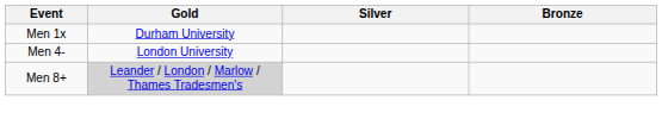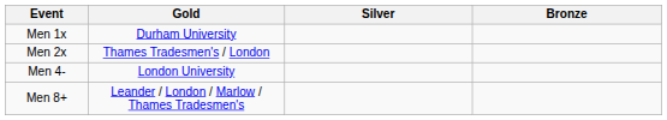 <table class="wikitable" style="text-align:center">
 <tr>
 <th width=120>Event</th>
 <th width=300>Gold</th>
 <th width=300>Silver</th>
 <th width=300>Bronze</th>
 </tr>
 <tr>
 <td>Men 1x</td>
 <td><a href='#'>Durham University</a></td>
 <td></td>
 <td></td>
 </tr>
 <tr>
+<td>Men 2x</td>
+<td><a href='#'>Thames Tradesmen's</a> / <a href='#'>London</a></td>
+<td></td>
+<td></td>
+</tr>
+<tr>
 <td>Men 4-</td>
 <td><a href='#'>London University</a></td>
 <td></td>
 <td></td>
 </tr>
 <tr>
 <td>Men 8+</td>
-<td style="background: lightgrey;"><a href='#'>Leander</a> / <a href='#'>London</a> / <a href='#'>Marlow</a>  / <a href='#'>Thames Tradesmen's</a></td>
+<td><a href='#'>Leander</a> / <a href='#'>London</a> / <a href='#'>Marlow</a>  / <a href='#'>Thames Tradesmen's</a></td>
 <td></td>
 <td></td>
 </tr>
 </table>
